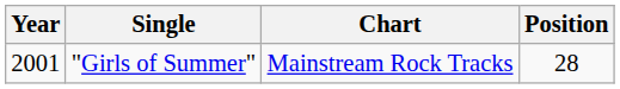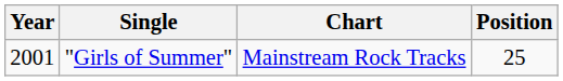 <table class="wikitable">
 <tr>
 <th>Year</th>
 <th>Single</th>
 <th>Chart</th>
 <th>Position</th>
 </tr>
 <tr>
 <td>2001</td>
 <td>"<a href='#'>Girls of Summer</a>"</td>
 <td><a href='#'>Mainstream Rock Tracks</a></td>
-<td align="center">28</td>
+<td align="center">25</td>
 </tr>
 </table>
